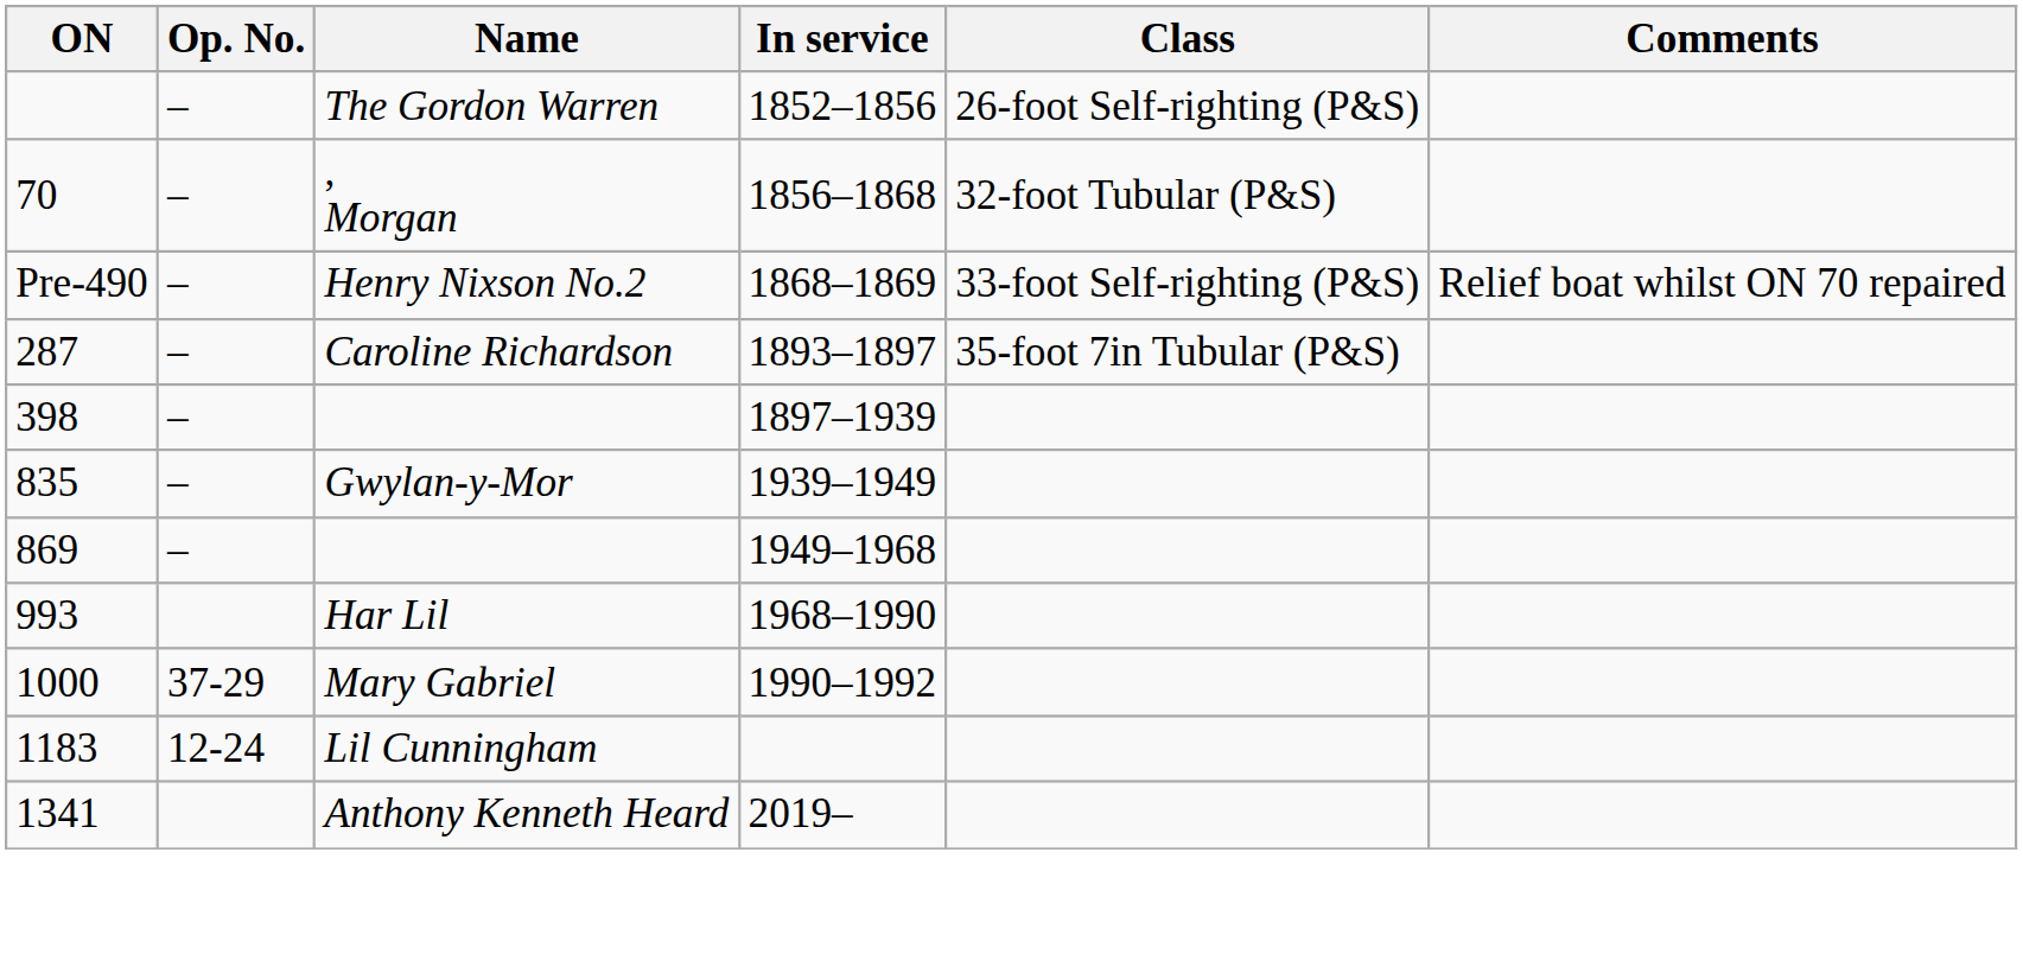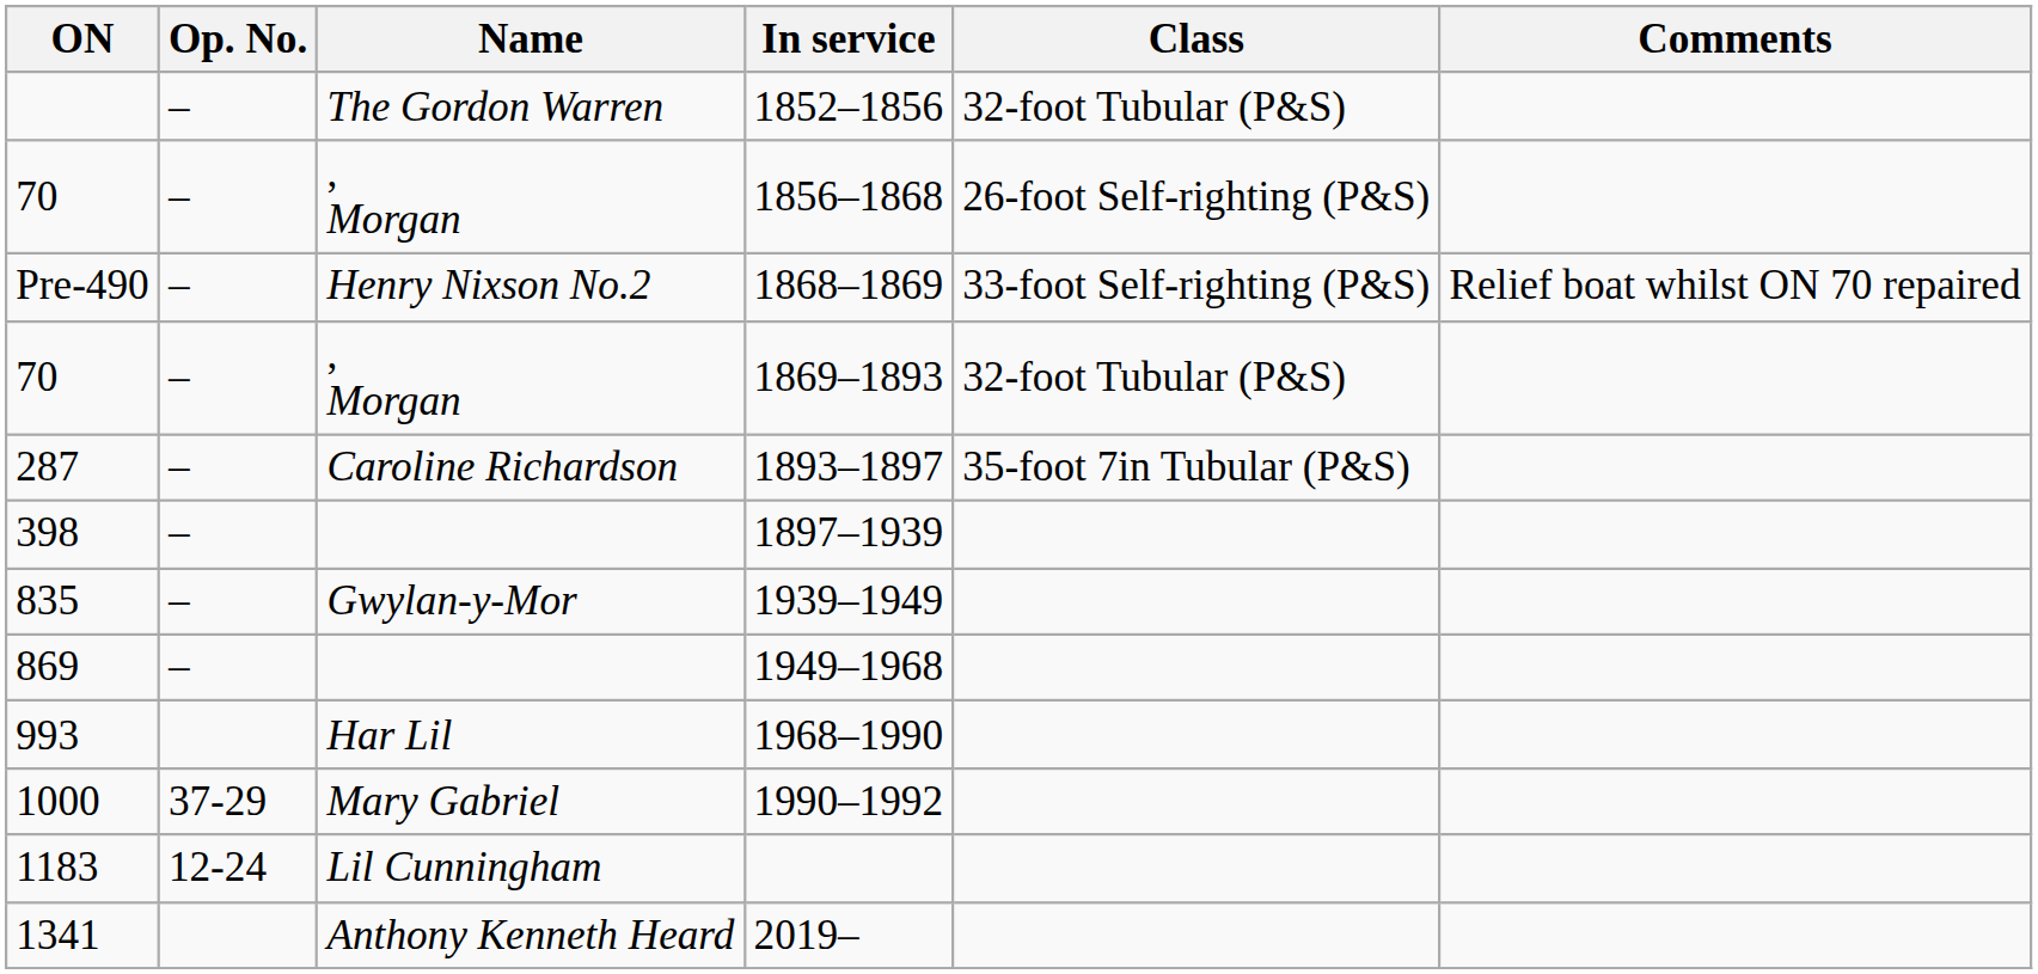 <table class="wikitable">
 <tr>
 <th>ON</th>
 <th>Op. No.</th>
 <th>Name</th>
 <th>In service</th>
 <th>Class</th>
 <th>Comments</th>
 </tr>
 <tr>
 <td></td>
 <td>–</td>
 <td><em>The Gordon Warren</em></td>
 <td>1852–1856</td>
-<td>26-foot Self-righting (P&S)</td>
+<td>32-foot Tubular (P&S)</td>
 <td></td>
 </tr>
 <tr>
 <td>70</td>
 <td>–</td>
 <td>,<br><em>Morgan</em></td>
 <td>1856–1868</td>
-<td>32-foot Tubular (P&S)</td>
+<td>26-foot Self-righting (P&S)</td>
 <td></td>
 </tr>
 <tr>
 <td>Pre-490</td>
 <td>–</td>
 <td><em>Henry Nixson No.2</em></td>
 <td>1868–1869</td>
 <td>33-foot Self-righting (P&S)</td>
 <td>Relief boat whilst ON 70 repaired</td>
+</tr>
+<tr>
+<td>70</td>
+<td>–</td>
+<td>,<br><em>Morgan</em></td>
+<td>1869–1893</td>
+<td>32-foot Tubular (P&S)</td>
+<td></td>
 </tr>
 <tr>
 <td>287</td>
 <td>–</td>
 <td><em>Caroline Richardson</em></td>
 <td>1893–1897</td>
 <td>35-foot 7in Tubular (P&S)</td>
 <td></td>
 </tr>
 <tr>
 <td>398</td>
 <td>–</td>
 <td></td>
 <td>1897–1939</td>
 <td></td>
 <td></td>
 </tr>
 <tr>
 <td>835</td>
 <td>–</td>
 <td><em>Gwylan-y-Mor</em></td>
 <td>1939–1949</td>
 <td></td>
 <td></td>
 </tr>
 <tr>
 <td>869</td>
 <td>–</td>
 <td></td>
 <td>1949–1968</td>
 <td></td>
 <td></td>
 </tr>
 <tr>
 <td>993</td>
 <td></td>
 <td><em>Har Lil</em></td>
 <td>1968–1990</td>
 <td></td>
 <td></td>
 </tr>
 <tr>
 <td>1000</td>
 <td>37-29</td>
 <td><em>Mary Gabriel</em></td>
 <td>1990–1992</td>
 <td></td>
 <td></td>
 </tr>
 <tr>
 <td>1183</td>
 <td>12-24</td>
 <td><em>Lil Cunningham</em></td>
 <td></td>
 <td></td>
 <td></td>
 </tr>
 <tr>
 <td>1341</td>
 <td></td>
 <td><em>Anthony Kenneth Heard</em></td>
 <td>2019–</td>
 <td></td>
 <td></td>
 </tr>
 <tr>
 </tr>
 </table>
